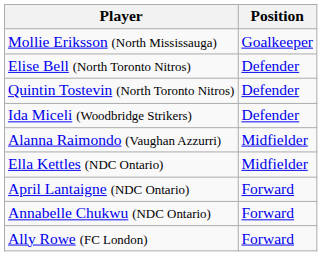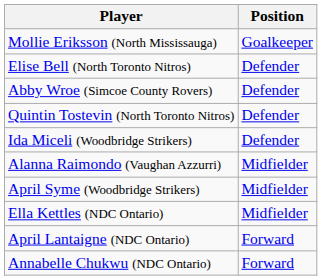 <table class="wikitable">
 <tr>
 <th>Player</th>
 <th>Position</th>
 </tr>
 <tr>
 <td><a href='#'>Mollie Eriksson</a> <small>(North Mississauga)</small></td>
 <td><a href='#'>Goalkeeper</a></td>
 </tr>
 <tr>
 <td><a href='#'>Elise Bell</a> <small>(North Toronto Nitros)</small></td>
+<td><a href='#'>Defender</a></td>
+</tr>
+<tr>
+<td><a href='#'>Abby Wroe</a> <small>(Simcoe County Rovers)</small></td>
 <td><a href='#'>Defender</a></td>
 </tr>
 <tr>
 <td><a href='#'>Quintin Tostevin</a> <small>(North Toronto Nitros)</small></td>
 <td><a href='#'>Defender</a></td>
 </tr>
 <tr>
 <td><a href='#'>Ida Miceli</a> <small>(Woodbridge Strikers)</small></td>
 <td><a href='#'>Defender</a></td>
 </tr>
 <tr>
 <td><a href='#'>Alanna Raimondo</a> <small>(Vaughan Azzurri)</small></td>
 <td><a href='#'>Midfielder</a></td>
 </tr>
 <tr>
+<td><a href='#'>April Syme</a> <small>(Woodbridge Strikers)</small></td>
+<td><a href='#'>Midfielder</a></td>
+</tr>
+<tr>
 <td><a href='#'>Ella Kettles</a> <small>(NDC Ontario)</small></td>
 <td><a href='#'>Midfielder</a></td>
 </tr>
 <tr>
 <td><a href='#'>April Lantaigne</a> <small>(NDC Ontario)</small></td>
 <td><a href='#'>Forward</a></td>
 </tr>
 <tr>
 <td><a href='#'>Annabelle Chukwu</a> <small>(NDC Ontario)</small></td>
 <td><a href='#'>Forward</a></td>
 </tr>
-<tr>
-<td><a href='#'>Ally Rowe</a> <small>(FC London)</small></td>
-<td><a href='#'>Forward</a></td>
-</tr>
 </table>
